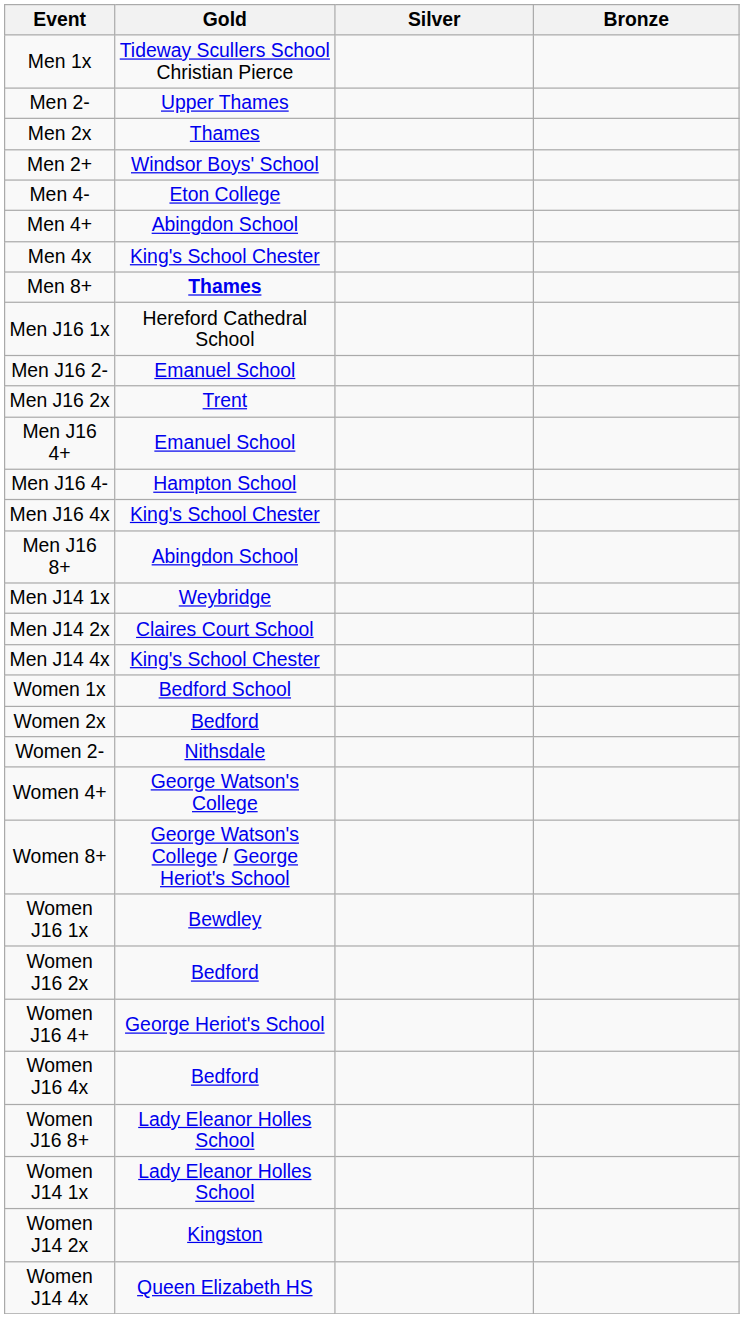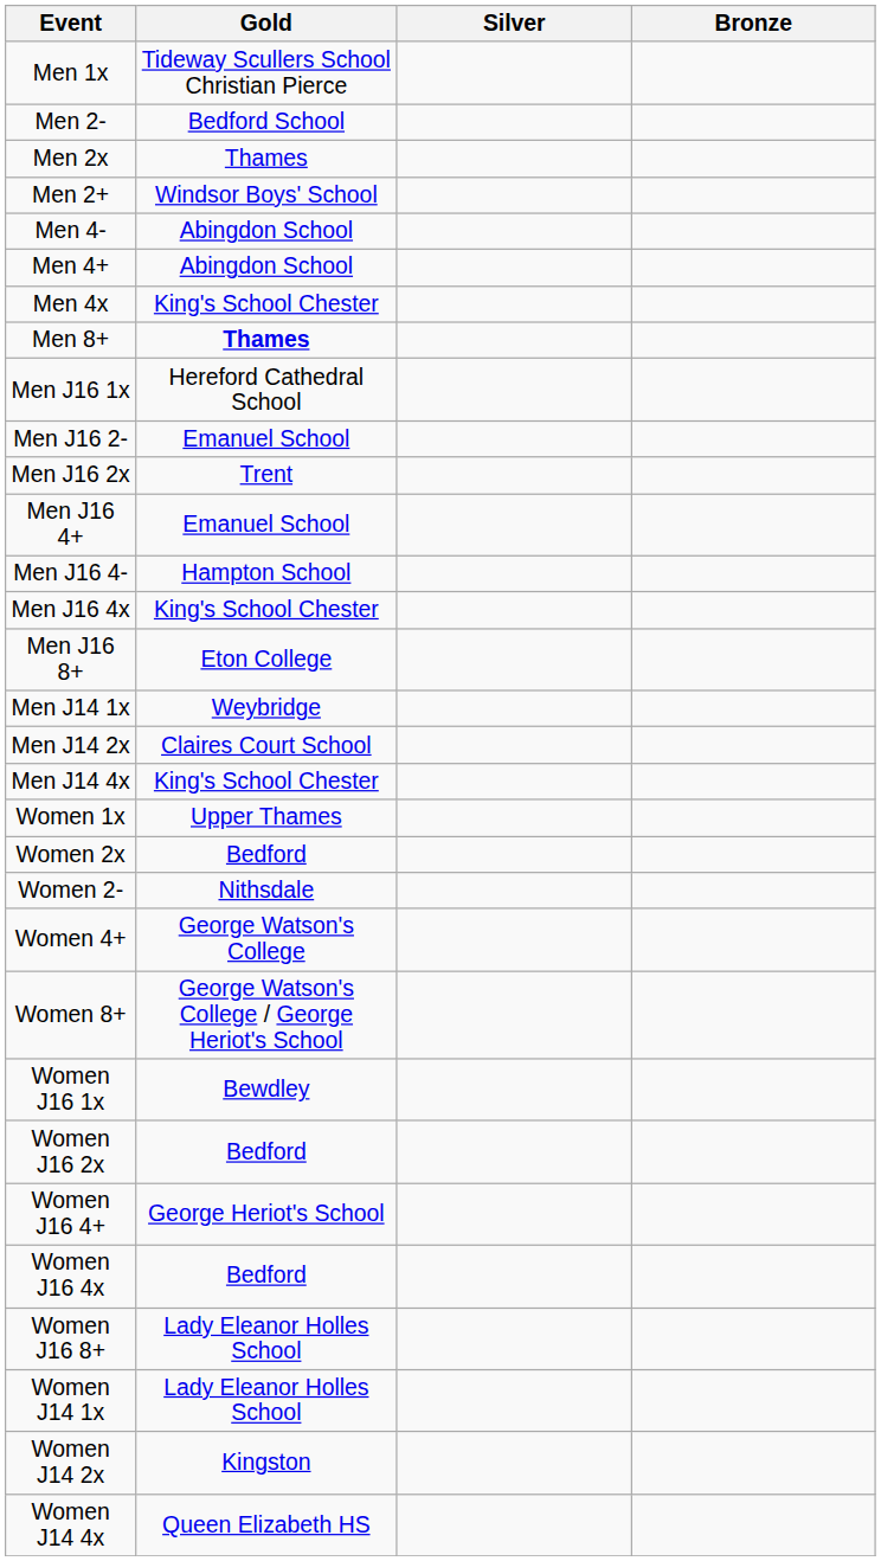 <table class="wikitable" style="text-align:center">
 <tr>
 <th width=120>Event</th>
 <th width=300>Gold</th>
 <th width=300>Silver</th>
 <th width=300>Bronze</th>
 </tr>
 <tr>
 <td>Men 1x</td>
 <td><a href='#'>Tideway Scullers School</a><br>Christian Pierce</td>
 <td></td>
 <td></td>
 </tr>
 <tr>
 <td>Men 2-</td>
-<td><a href='#'>Upper Thames</a></td>
+<td><a href='#'>Bedford School</a></td>
 <td></td>
 <td></td>
 </tr>
 <tr>
 <td>Men 2x</td>
 <td><a href='#'>Thames</a></td>
 <td></td>
 <td></td>
 </tr>
 <tr>
 <td>Men 2+</td>
 <td><a href='#'>Windsor Boys' School</a></td>
 <td></td>
 <td></td>
 </tr>
 <tr>
 <td>Men 4-</td>
-<td><a href='#'>Eton College</a></td>
+<td><a href='#'>Abingdon School</a></td>
 <td></td>
 <td></td>
 </tr>
 <tr>
 <td>Men 4+</td>
 <td><a href='#'>Abingdon School</a></td>
 <td></td>
 <td></td>
 </tr>
 <tr>
 <td>Men 4x</td>
 <td><a href='#'>King's School Chester</a></td>
 <td></td>
 <td></td>
 </tr>
 <tr>
 <td>Men 8+</td>
 <td><strong><a href='#'>Thames</a></strong></td>
 <td></td>
 <td></td>
 </tr>
 <tr>
 <td>Men J16 1x</td>
 <td>Hereford Cathedral School</td>
 <td></td>
 <td></td>
 </tr>
 <tr>
 <td>Men J16 2-</td>
 <td><a href='#'>Emanuel School</a></td>
 <td></td>
 <td></td>
 </tr>
 <tr>
 <td>Men J16 2x</td>
 <td><a href='#'>Trent</a></td>
 <td></td>
 <td></td>
 </tr>
 <tr>
 <td>Men J16 4+</td>
 <td><a href='#'>Emanuel School</a></td>
 <td></td>
 <td></td>
 </tr>
 <tr>
 <td>Men J16 4-</td>
 <td><a href='#'>Hampton School</a></td>
 <td></td>
 <td></td>
 </tr>
 <tr>
 <td>Men J16 4x</td>
 <td><a href='#'>King's School Chester</a></td>
 <td></td>
 <td></td>
 </tr>
 <tr>
 <td>Men J16 8+</td>
-<td><a href='#'>Abingdon School</a></td>
+<td><a href='#'>Eton College</a></td>
 <td></td>
 <td></td>
 </tr>
 <tr>
 <td>Men J14 1x</td>
 <td><a href='#'>Weybridge</a></td>
 <td></td>
 <td></td>
 </tr>
 <tr>
 <td>Men J14 2x</td>
 <td><a href='#'>Claires Court School</a></td>
 <td></td>
 <td></td>
 </tr>
 <tr>
 <td>Men J14 4x</td>
 <td><a href='#'>King's School Chester</a></td>
 <td></td>
 <td></td>
 </tr>
 <tr>
 <td>Women 1x</td>
-<td><a href='#'>Bedford School</a></td>
+<td><a href='#'>Upper Thames</a></td>
 <td></td>
 <td></td>
 </tr>
 <tr>
 <td>Women 2x</td>
 <td><a href='#'>Bedford</a></td>
 <td></td>
 <td></td>
 </tr>
 <tr>
 <td>Women 2-</td>
 <td><a href='#'>Nithsdale</a></td>
 <td></td>
 <td></td>
 </tr>
 <tr>
 <td>Women 4+</td>
 <td><a href='#'>George Watson's College</a></td>
 <td></td>
 <td></td>
 </tr>
 <tr>
 <td>Women 8+</td>
 <td><a href='#'>George Watson's College</a> / <a href='#'>George Heriot's School</a></td>
 <td></td>
 <td></td>
 </tr>
 <tr>
 <td>Women J16 1x</td>
 <td><a href='#'>Bewdley</a></td>
 <td></td>
 <td></td>
 </tr>
 <tr>
 <td>Women J16 2x</td>
 <td><a href='#'>Bedford</a></td>
 <td></td>
 <td></td>
 </tr>
 <tr>
 <td>Women J16 4+</td>
 <td><a href='#'>George Heriot's School</a></td>
 <td></td>
 <td></td>
 </tr>
 <tr>
 <td>Women J16 4x</td>
 <td><a href='#'>Bedford</a></td>
 <td></td>
 <td></td>
 </tr>
 <tr>
 <td>Women J16 8+</td>
 <td><a href='#'>Lady Eleanor Holles School</a></td>
 <td></td>
 <td></td>
 </tr>
 <tr>
 <td>Women J14 1x</td>
 <td><a href='#'>Lady Eleanor Holles School</a></td>
 <td></td>
 <td></td>
 </tr>
 <tr>
 <td>Women J14 2x</td>
 <td><a href='#'>Kingston</a></td>
 <td></td>
 <td></td>
 </tr>
 <tr>
 <td>Women J14 4x</td>
 <td><a href='#'>Queen Elizabeth HS</a></td>
 <td></td>
 <td></td>
 </tr>
 </table>
